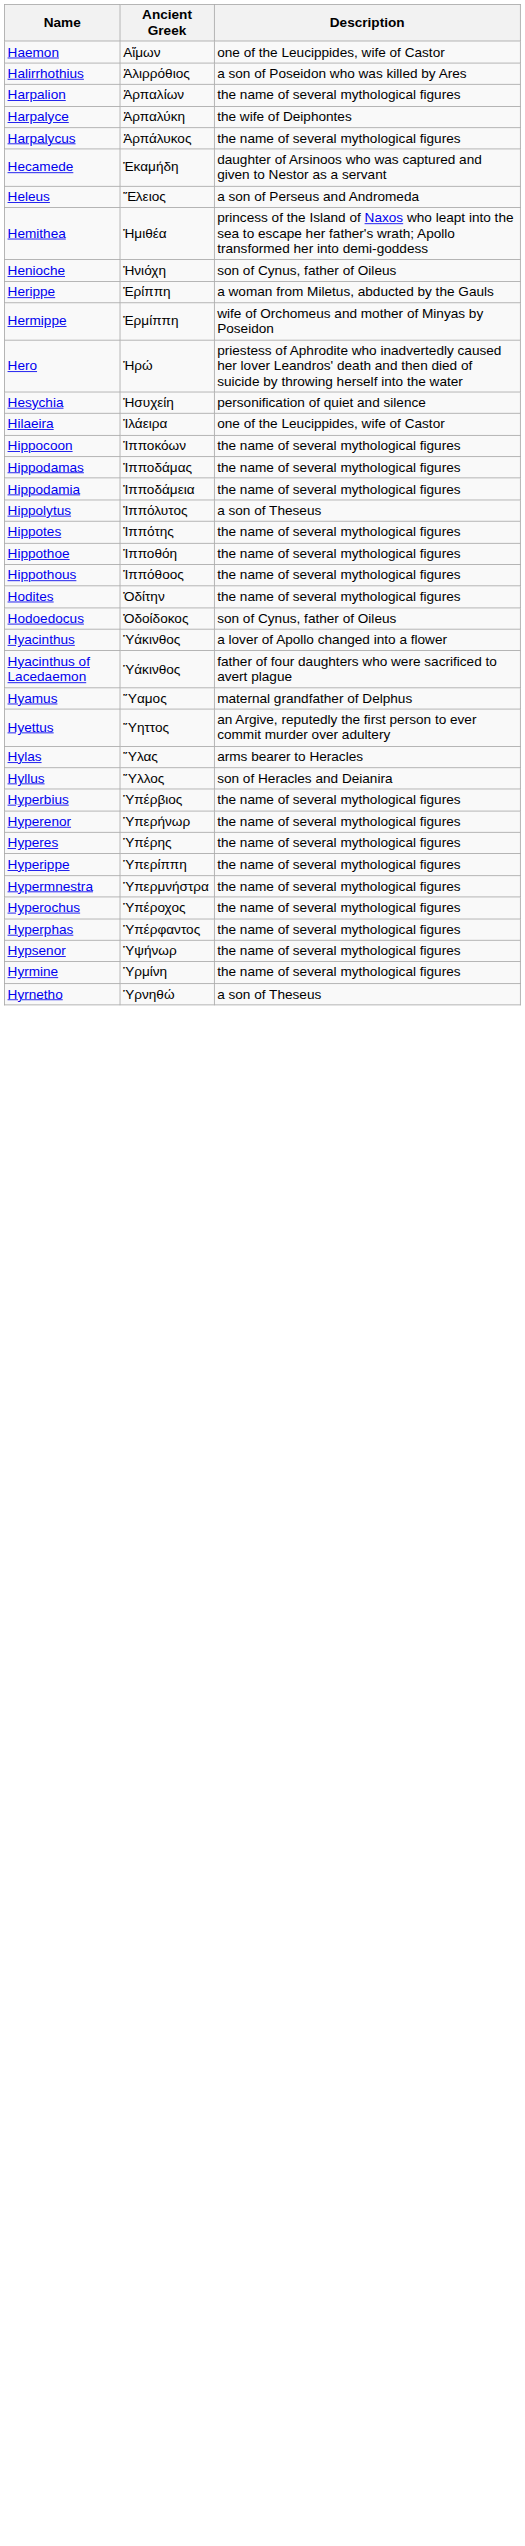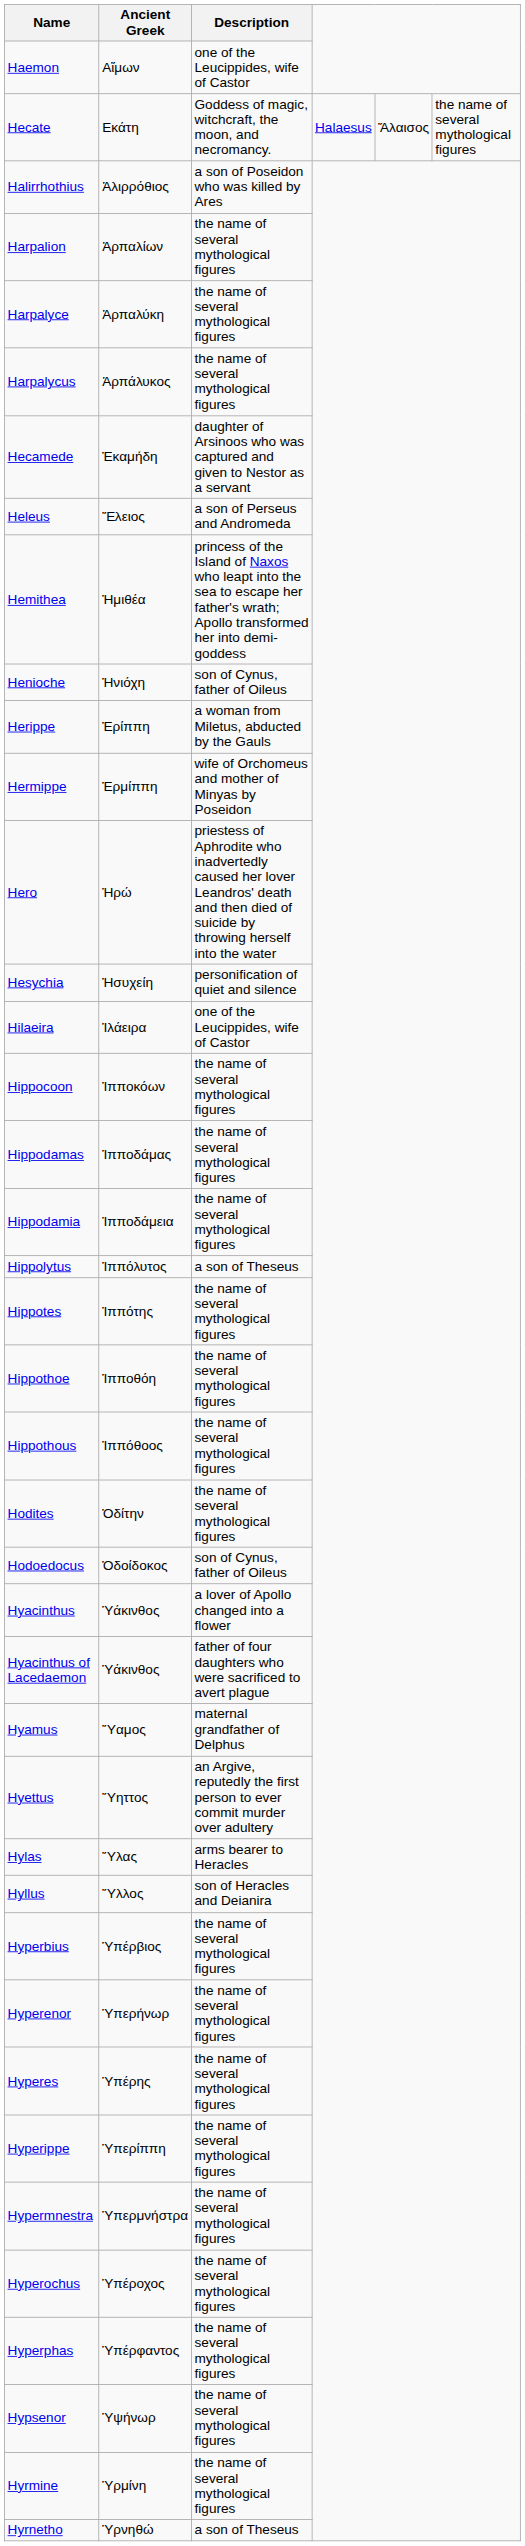 <table class="wikitable">
 <tr>
 <th>Name</th>
 <th>Ancient Greek</th>
 <th>Description</th>
 </tr>
 <tr>
 <td><a href='#'>Haemon</a></td>
 <td>Αἵμων</td>
 <td>one of the Leucippides, wife of Castor</td>
+</tr>
+<tr>
+<td><a href='#'>Hecate</a></td>
+<td>Εκάτη</td>
+<td>Goddess of magic, witchcraft, the moon, and necromancy.</td>
+<td><a href='#'>Halaesus</a></td>
+<td>Ἅλαισος</td>
+<td>the name of several mythological figures</td>
 </tr>
 <tr>
 <td><a href='#'>Halirrhothius</a></td>
 <td>Ἁλιρρόθιος</td>
 <td>a son of Poseidon who was killed by Ares</td>
 </tr>
 <tr>
 <td><a href='#'>Harpalion</a></td>
 <td>Ἁρπαλίων</td>
 <td>the name of several mythological figures</td>
 </tr>
 <tr>
 <td><a href='#'>Harpalyce</a></td>
 <td>Ἁρπαλύκη</td>
-<td>the wife of Deiphontes</td>
+<td>the name of several mythological figures</td>
 </tr>
 <tr>
 <td><a href='#'>Harpalycus</a></td>
 <td>Ἁρπάλυκος</td>
 <td>the name of several mythological figures</td>
 </tr>
 <tr>
 <td><a href='#'>Hecamede</a></td>
 <td>Ἑκαμήδη</td>
 <td>daughter of Arsinoos who was captured and given to Nestor as a servant</td>
 </tr>
 <tr>
 <td><a href='#'>Heleus</a></td>
 <td>Ἕλειος</td>
 <td>a son of Perseus and Andromeda</td>
 </tr>
 <tr>
 <td><a href='#'>Hemithea</a></td>
 <td>Ἡμιθέα</td>
 <td>princess of the Island of <a href='#'>Naxos</a> who leapt into the sea to escape her father's wrath; Apollo transformed her into demi-goddess</td>
 </tr>
 <tr>
 <td><a href='#'>Henioche</a></td>
 <td>Ἡνιόχη</td>
 <td>son of Cynus, father of Oileus</td>
 </tr>
 <tr>
 <td><a href='#'>Herippe</a></td>
 <td>Ἑρίππη</td>
 <td>a woman from Miletus, abducted by the Gauls</td>
 </tr>
 <tr>
 <td><a href='#'>Hermippe</a></td>
 <td>Ἑρμίππη</td>
 <td>wife of Orchomeus and mother of Minyas by Poseidon</td>
 </tr>
 <tr>
 <td><a href='#'>Hero</a></td>
 <td>Ἡρώ</td>
 <td>priestess of Aphrodite who inadvertedly caused her lover Leandros' death and then died of suicide by throwing herself into the water</td>
 </tr>
 <tr>
 <td><a href='#'>Hesychia</a></td>
 <td>Ἡσυχείη</td>
 <td>personification of quiet and silence</td>
 </tr>
 <tr>
 <td><a href='#'>Hilaeira</a></td>
 <td>Ἱλάειρα</td>
 <td>one of the Leucippides, wife of Castor</td>
 </tr>
 <tr>
 <td><a href='#'>Hippocoon</a></td>
 <td>Ἱπποκόων</td>
 <td>the name of several mythological figures</td>
 </tr>
 <tr>
 <td><a href='#'>Hippodamas</a></td>
 <td>Ἱπποδάμας</td>
 <td>the name of several mythological figures</td>
 </tr>
 <tr>
 <td><a href='#'>Hippodamia</a></td>
 <td>Ἱπποδάμεια</td>
 <td>the name of several mythological figures</td>
 </tr>
 <tr>
 <td><a href='#'>Hippolytus</a></td>
 <td>Ἱππόλυτος</td>
 <td>a son of Theseus</td>
 </tr>
 <tr>
 <td><a href='#'>Hippotes</a></td>
 <td>Ἱππότης</td>
 <td>the name of several mythological figures</td>
 </tr>
 <tr>
 <td><a href='#'>Hippothoe</a></td>
 <td>Ἱπποθόη</td>
 <td>the name of several mythological figures</td>
 </tr>
 <tr>
 <td><a href='#'>Hippothous</a></td>
 <td>Ἱππόθοος</td>
 <td>the name of several mythological figures</td>
 </tr>
 <tr>
 <td><a href='#'>Hodites</a></td>
 <td>Ὁδίτην</td>
 <td>the name of several mythological figures</td>
 </tr>
 <tr>
 <td><a href='#'>Hodoedocus</a></td>
 <td>Ὁδοίδοκος</td>
 <td>son of Cynus, father of Oileus</td>
 </tr>
 <tr>
 <td><a href='#'>Hyacinthus</a></td>
 <td>Ὑάκινθος</td>
 <td>a lover of Apollo changed into a flower</td>
 </tr>
 <tr>
 <td><a href='#'>Hyacinthus of Lacedaemon</a></td>
 <td>Ὑάκινθος</td>
 <td>father of four daughters who were sacrificed to avert plague</td>
 </tr>
 <tr>
 <td><a href='#'>Hyamus</a></td>
 <td>Ὕαμος</td>
 <td>maternal grandfather of Delphus</td>
 </tr>
 <tr>
 <td><a href='#'>Hyettus</a></td>
 <td>Ὕηττος</td>
 <td>an Argive, reputedly the first person to ever commit murder over adultery</td>
 </tr>
 <tr>
 <td><a href='#'>Hylas</a></td>
 <td>Ὕλας</td>
 <td>arms bearer to Heracles</td>
 </tr>
 <tr>
 <td><a href='#'>Hyllus</a></td>
 <td>Ὕλλος</td>
 <td>son of Heracles and Deianira</td>
 </tr>
 <tr>
 <td><a href='#'>Hyperbius</a></td>
 <td>Ὑπέρβιος</td>
 <td>the name of several mythological figures</td>
 </tr>
 <tr>
 <td><a href='#'>Hyperenor</a></td>
 <td>Ὑπερήνωρ</td>
 <td>the name of several mythological figures</td>
 </tr>
 <tr>
 <td><a href='#'>Hyperes</a></td>
 <td>Ὑπέρης</td>
 <td>the name of several mythological figures</td>
 </tr>
 <tr>
 <td><a href='#'>Hyperippe</a></td>
 <td>Ὑπερίππη</td>
 <td>the name of several mythological figures</td>
 </tr>
 <tr>
 <td><a href='#'>Hypermnestra</a></td>
 <td>Ὑπερμνήστρα</td>
 <td>the name of several mythological figures</td>
 </tr>
 <tr>
 <td><a href='#'>Hyperochus</a></td>
 <td>Ὑπέροχος</td>
 <td>the name of several mythological figures</td>
 </tr>
 <tr>
 <td><a href='#'>Hyperphas</a></td>
 <td>Ὑπέρφαντος</td>
 <td>the name of several mythological figures</td>
 </tr>
 <tr>
 <td><a href='#'>Hypsenor</a></td>
 <td>Ὑψήνωρ</td>
 <td>the name of several mythological figures</td>
 </tr>
 <tr>
 <td><a href='#'>Hyrmine</a></td>
 <td>Ὑρμίνη</td>
 <td>the name of several mythological figures</td>
 </tr>
 <tr>
 <td><a href='#'>Hyrnetho</a></td>
 <td>Ὑρνηθώ</td>
 <td>a son of Theseus</td>
 </tr>
 </table>
